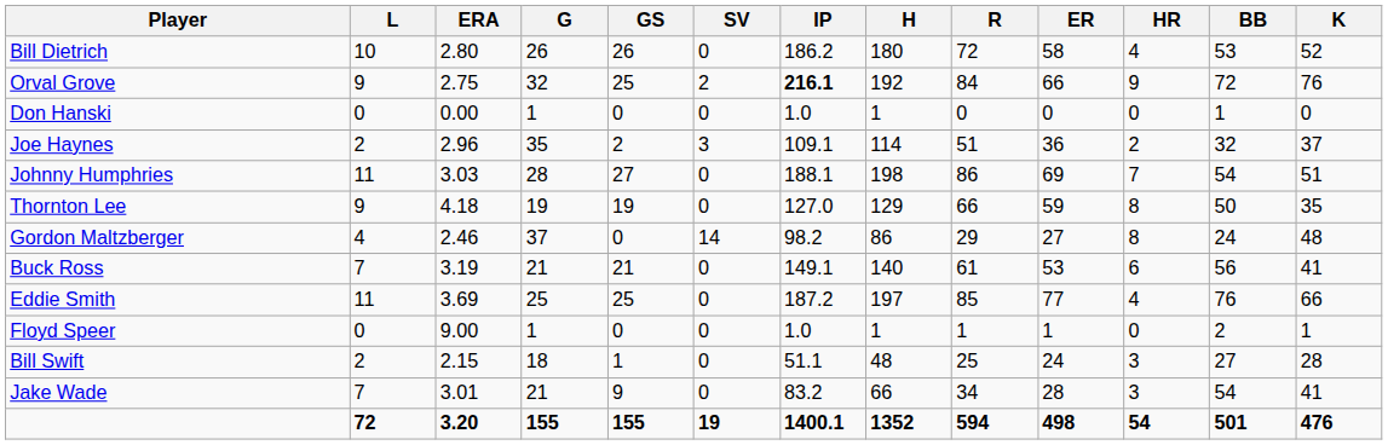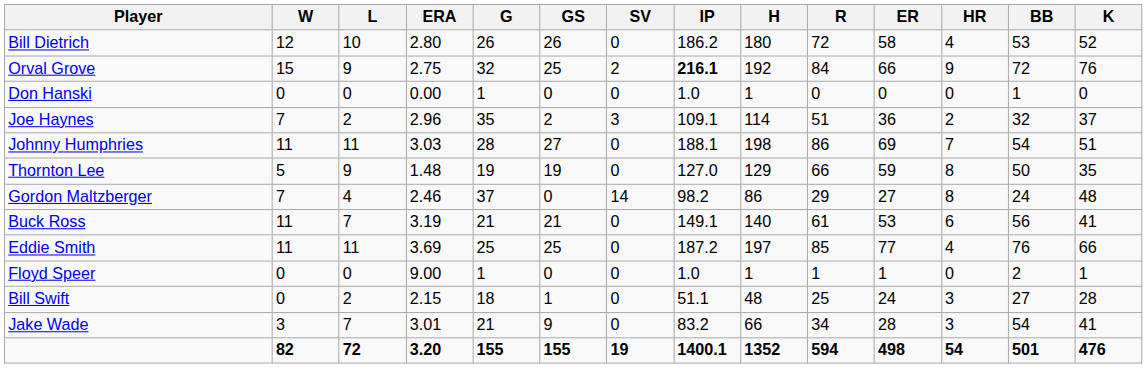 <table class="wikitable sortable">
 <tr>
 <th width="20%">Player</th>
+<th width="5%">W</th>
 <th width="5%">L</th>
 <th width="5%">ERA</th>
 <th width="5%">G</th>
 <th width="5%">GS</th>
 <th width="5%">SV</th>
 <th width="5%">IP</th>
 <th width="5%">H</th>
 <th width="5%">R</th>
 <th width="5%">ER</th>
 <th width="5%">HR</th>
 <th width="5%">BB</th>
 <th width="5%">K</th>
 </tr>
 <tr>
 <td><a href='#'>Bill Dietrich</a></td>
+<td>12</td>
 <td>10</td>
 <td>2.80</td>
 <td>26</td>
 <td>26</td>
 <td>0</td>
 <td>186.2</td>
 <td>180</td>
 <td>72</td>
 <td>58</td>
 <td>4</td>
 <td>53</td>
 <td>52</td>
 </tr>
 <tr>
 <td><a href='#'>Orval Grove</a></td>
+<td>15</td>
 <td>9</td>
 <td>2.75</td>
 <td>32</td>
 <td>25</td>
 <td>2</td>
 <td><strong>216.1</strong></td>
 <td>192</td>
 <td>84</td>
 <td>66</td>
 <td>9</td>
 <td>72</td>
 <td>76</td>
 </tr>
 <tr>
 <td><a href='#'>Don Hanski</a></td>
 <td>0</td>
+<td>0</td>
 <td>0.00</td>
 <td>1</td>
 <td>0</td>
 <td>0</td>
 <td>1.0</td>
 <td>1</td>
 <td>0</td>
 <td>0</td>
 <td>0</td>
 <td>1</td>
 <td>0</td>
 </tr>
 <tr>
 <td><a href='#'>Joe Haynes</a></td>
+<td>7</td>
 <td>2</td>
 <td>2.96</td>
 <td>35</td>
 <td>2</td>
 <td>3</td>
 <td>109.1</td>
 <td>114</td>
 <td>51</td>
 <td>36</td>
 <td>2</td>
 <td>32</td>
 <td>37</td>
 </tr>
 <tr>
 <td><a href='#'>Johnny Humphries</a></td>
 <td>11</td>
+<td>11</td>
 <td>3.03</td>
 <td>28</td>
 <td>27</td>
 <td>0</td>
 <td>188.1</td>
 <td>198</td>
 <td>86</td>
 <td>69</td>
 <td>7</td>
 <td>54</td>
 <td>51</td>
 </tr>
 <tr>
 <td><a href='#'>Thornton Lee</a></td>
+<td>5</td>
 <td>9</td>
-<td>4.18</td>
+<td>1.48</td>
 <td>19</td>
 <td>19</td>
 <td>0</td>
 <td>127.0</td>
 <td>129</td>
 <td>66</td>
 <td>59</td>
 <td>8</td>
 <td>50</td>
 <td>35</td>
 </tr>
 <tr>
 <td><a href='#'>Gordon Maltzberger</a></td>
+<td>7</td>
 <td>4</td>
 <td>2.46</td>
 <td>37</td>
 <td>0</td>
 <td>14</td>
 <td>98.2</td>
 <td>86</td>
 <td>29</td>
 <td>27</td>
 <td>8</td>
 <td>24</td>
 <td>48</td>
 </tr>
 <tr>
 <td><a href='#'>Buck Ross</a></td>
+<td>11</td>
 <td>7</td>
 <td>3.19</td>
 <td>21</td>
 <td>21</td>
 <td>0</td>
 <td>149.1</td>
 <td>140</td>
 <td>61</td>
 <td>53</td>
 <td>6</td>
 <td>56</td>
 <td>41</td>
 </tr>
 <tr>
 <td><a href='#'>Eddie Smith</a></td>
 <td>11</td>
+<td>11</td>
 <td>3.69</td>
 <td>25</td>
 <td>25</td>
 <td>0</td>
 <td>187.2</td>
 <td>197</td>
 <td>85</td>
 <td>77</td>
 <td>4</td>
 <td>76</td>
 <td>66</td>
 </tr>
 <tr>
 <td><a href='#'>Floyd Speer</a></td>
 <td>0</td>
+<td>0</td>
 <td>9.00</td>
 <td>1</td>
 <td>0</td>
 <td>0</td>
 <td>1.0</td>
 <td>1</td>
 <td>1</td>
 <td>1</td>
 <td>0</td>
 <td>2</td>
 <td>1</td>
 </tr>
 <tr>
 <td><a href='#'>Bill Swift</a></td>
+<td>0</td>
 <td>2</td>
 <td>2.15</td>
 <td>18</td>
 <td>1</td>
 <td>0</td>
 <td>51.1</td>
 <td>48</td>
 <td>25</td>
 <td>24</td>
 <td>3</td>
 <td>27</td>
 <td>28</td>
 </tr>
 <tr>
 <td><a href='#'>Jake Wade</a></td>
+<td>3</td>
 <td>7</td>
 <td>3.01</td>
 <td>21</td>
 <td>9</td>
 <td>0</td>
 <td>83.2</td>
 <td>66</td>
 <td>34</td>
 <td>28</td>
 <td>3</td>
 <td>54</td>
 <td>41</td>
 </tr>
 <tr class="sortbottom">
 <td></td>
+<td><strong>82</strong></td>
 <td><strong>72</strong></td>
 <td><strong>3.20</strong></td>
 <td><strong>155</strong></td>
 <td><strong>155</strong></td>
 <td><strong>19</strong></td>
 <td><strong>1400.1</strong></td>
 <td><strong>1352</strong></td>
 <td><strong>594</strong></td>
 <td><strong>498</strong></td>
 <td><strong>54</strong></td>
 <td><strong>501</strong></td>
 <td><strong>476</strong></td>
 </tr>
 </table>
